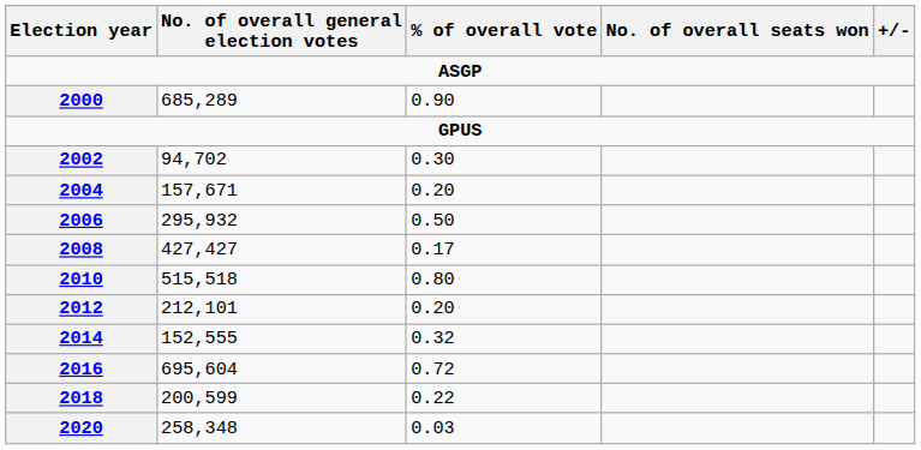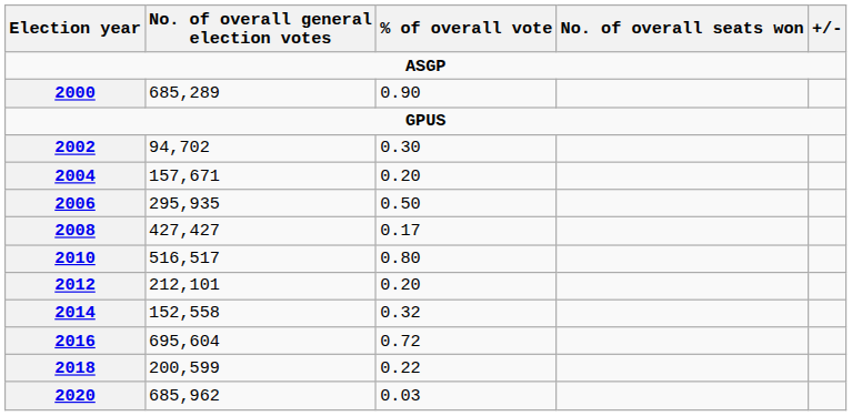 <table class=wikitable>
 <tr>
 <th>Election year</th>
 <th>No. of overall general<br>election votes</th>
 <th>% of overall vote</th>
 <th>No. of overall seats won</th>
 <th>+/-</th>
 </tr>
 <tr>
 <td colspan="5" style="text-align: center;"><strong>ASGP</strong></td>
 </tr>
 <tr>
 <th><a href='#'>2000</a></th>
 <td>685,289</td>
 <td>0.90</td>
 <td></td>
 <td></td>
 </tr>
 <tr>
 <td colspan="5" style="text-align: center;"><strong>GPUS</strong></td>
 </tr>
 <tr>
 <th><a href='#'>2002</a></th>
 <td>94,702</td>
 <td>0.30</td>
 <td></td>
 <td></td>
 </tr>
 <tr>
 <th><a href='#'>2004</a></th>
 <td>157,671</td>
 <td>0.20</td>
 <td></td>
 <td></td>
 </tr>
 <tr>
 <th><a href='#'>2006</a></th>
-<td>295,932</td>
+<td>295,935</td>
 <td>0.50</td>
 <td></td>
 <td></td>
 </tr>
 <tr>
 <th><a href='#'>2008</a></th>
 <td>427,427</td>
 <td>0.17</td>
 <td></td>
 <td></td>
 </tr>
 <tr>
 <th><a href='#'>2010</a></th>
-<td>515,518</td>
+<td>516,517</td>
 <td>0.80</td>
 <td></td>
 <td></td>
 </tr>
 <tr>
 <th><a href='#'>2012</a></th>
 <td>212,101</td>
 <td>0.20</td>
 <td></td>
 <td></td>
 </tr>
 <tr>
 <th><a href='#'>2014</a></th>
-<td>152,555</td>
+<td>152,558</td>
 <td>0.32</td>
 <td></td>
 <td></td>
 </tr>
 <tr>
 <th><a href='#'>2016</a></th>
 <td>695,604</td>
 <td>0.72</td>
 <td></td>
 <td></td>
 </tr>
 <tr>
 <th><a href='#'>2018</a></th>
 <td>200,599</td>
 <td>0.22</td>
 <td></td>
 <td></td>
 </tr>
 <tr>
 <th><a href='#'>2020</a></th>
-<td>258,348</td>
+<td>685,962</td>
 <td>0.03</td>
 <td></td>
 <td></td>
 </tr>
 </table>
